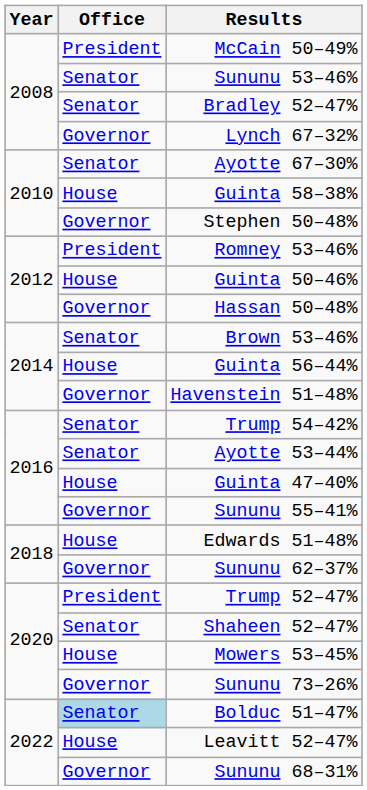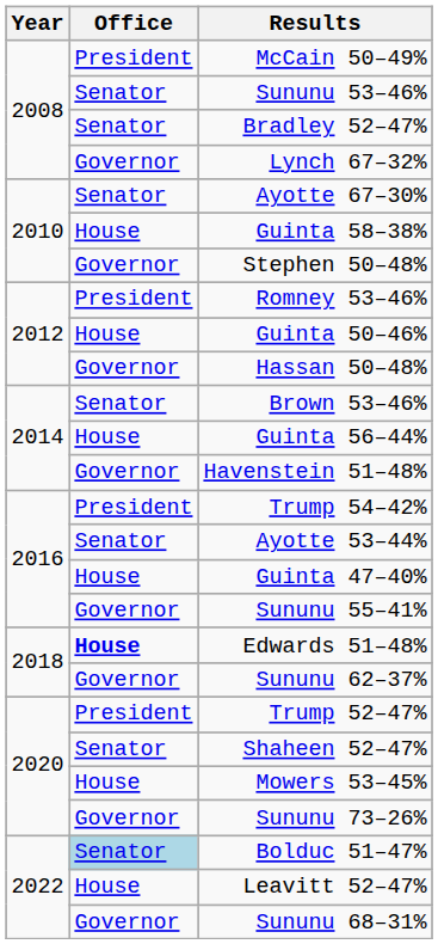 <table class="wikitable" style="float:right; font-size:85%; margin:10px">
 <tr>
 <th>Year</th>
 <th>Office</th>
 <th>Results</th>
 </tr>
 <tr>
 <td rowspan="4">2008</td>
 <td><a href='#'>President</a></td>
 <td align="right" ><a href='#'>McCain</a> 50–49%</td>
 </tr>
 <tr>
 <td><a href='#'>Senator</a></td>
 <td align="right" ><a href='#'>Sununu</a> 53–46%</td>
 </tr>
 <tr>
 <td><a href='#'>Senator</a></td>
 <td align="right" ><a href='#'>Bradley</a> 52–47%</td>
 </tr>
 <tr>
 <td><a href='#'>Governor</a></td>
 <td align="right" ><a href='#'>Lynch</a> 67–32%</td>
 </tr>
 <tr>
 <td rowspan="3">2010</td>
 <td><a href='#'>Senator</a></td>
 <td align="right" ><a href='#'>Ayotte</a> 67–30%</td>
 </tr>
 <tr>
 <td><a href='#'>House</a></td>
 <td align="right" ><a href='#'>Guinta</a> 58–38%</td>
 </tr>
 <tr>
 <td><a href='#'>Governor</a></td>
 <td align="right" >Stephen 50–48%</td>
 </tr>
 <tr>
 <td rowspan="3">2012</td>
 <td><a href='#'>President</a></td>
 <td align="right" ><a href='#'>Romney</a> 53–46%</td>
 </tr>
 <tr>
 <td><a href='#'>House</a></td>
 <td align="right" ><a href='#'>Guinta</a> 50–46%</td>
 </tr>
 <tr>
 <td><a href='#'>Governor</a></td>
 <td align="right" ><a href='#'>Hassan</a> 50–48%</td>
 </tr>
 <tr>
 <td rowspan="3">2014</td>
 <td><a href='#'>Senator</a></td>
 <td align="right" ><a href='#'>Brown</a> 53–46%</td>
 </tr>
 <tr>
 <td><a href='#'>House</a></td>
 <td align="right" ><a href='#'>Guinta</a> 56–44%</td>
 </tr>
 <tr>
 <td><a href='#'>Governor</a></td>
 <td align="right" ><a href='#'>Havenstein</a> 51–48%</td>
 </tr>
 <tr>
 <td rowspan="4">2016</td>
-<td><a href='#'>Senator</a></td>
+<td><a href='#'>President</a></td>
 <td align="right" ><a href='#'>Trump</a> 54–42%</td>
 </tr>
 <tr>
 <td><a href='#'>Senator</a></td>
 <td align="right" ><a href='#'>Ayotte</a> 53–44%</td>
 </tr>
 <tr>
 <td><a href='#'>House</a></td>
 <td align="right" ><a href='#'>Guinta</a> 47–40%</td>
 </tr>
 <tr>
 <td><a href='#'>Governor</a></td>
 <td align="right" ><a href='#'>Sununu</a> 55–41%</td>
 </tr>
 <tr>
 <td rowspan="2">2018</td>
-<td><a href='#'>House</a></td>
+<td><strong><a href='#'>House</a></strong></td>
 <td align="right" >Edwards 51–48%</td>
 </tr>
 <tr>
 <td><a href='#'>Governor</a></td>
 <td align="right" ><a href='#'>Sununu</a> 62–37%</td>
 </tr>
 <tr>
 <td rowspan="4">2020</td>
 <td><a href='#'>President</a></td>
 <td align="right" ><a href='#'>Trump</a> 52–47%</td>
 </tr>
 <tr>
 <td><a href='#'>Senator</a></td>
 <td align="right" ><a href='#'>Shaheen</a> 52–47%</td>
 </tr>
 <tr>
 <td><a href='#'>House</a></td>
 <td align="right" ><a href='#'>Mowers</a> 53–45%</td>
 </tr>
 <tr>
 <td><a href='#'>Governor</a></td>
 <td align="right" ><a href='#'>Sununu</a> 73–26%</td>
 </tr>
 <tr>
 <td rowspan="3">2022</td>
 <td style="background: lightblue;"><a href='#'>Senator</a></td>
 <td align="right" ><a href='#'>Bolduc</a> 51–47%</td>
 </tr>
 <tr>
 <td><a href='#'>House</a></td>
 <td align="right" >Leavitt 52–47%</td>
 </tr>
 <tr>
 <td><a href='#'>Governor</a></td>
 <td align="right" ><a href='#'>Sununu</a> 68–31%</td>
 </tr>
 </table>
